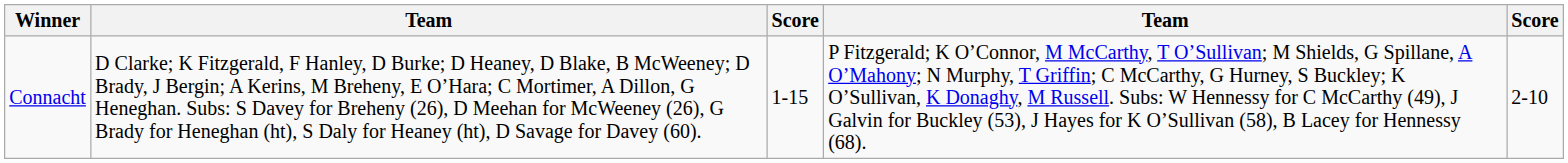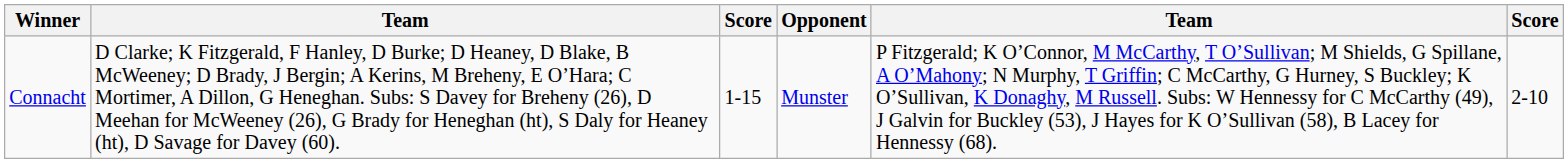 <table class="wikitable">
 <tr>
 <th>Winner</th>
 <th>Team</th>
 <th>Score</th>
+<th>Opponent</th>
 <th>Team</th>
 <th>Score</th>
 </tr>
 <tr>
 <td><a href='#'>Connacht</a></td>
 <td>D Clarke; K Fitzgerald, F Hanley, D Burke; D Heaney, D Blake, B McWeeney; D Brady, J Bergin; A Kerins, M Breheny, E O’Hara; C Mortimer, A Dillon, G Heneghan. Subs: S Davey for Breheny (26), D Meehan for McWeeney (26), G Brady for Heneghan (ht), S Daly for Heaney (ht), D Savage for Davey (60).</td>
 <td>1-15</td>
+<td><a href='#'>Munster</a></td>
 <td>P Fitzgerald; K O’Connor, <a href='#'>M McCarthy</a>, <a href='#'>T O’Sullivan</a>; M Shields, G Spillane, <a href='#'>A O’Mahony</a>; N Murphy, <a href='#'>T Griffin</a>; C McCarthy, G Hurney, S Buckley; K O’Sullivan, <a href='#'>K Donaghy</a>, <a href='#'>M Russell</a>. Subs: W Hennessy for C McCarthy (49), J Galvin for Buckley (53), J Hayes for K O’Sullivan (58), B Lacey for Hennessy (68).</td>
 <td>2-10</td>
 </tr>
 </table>
